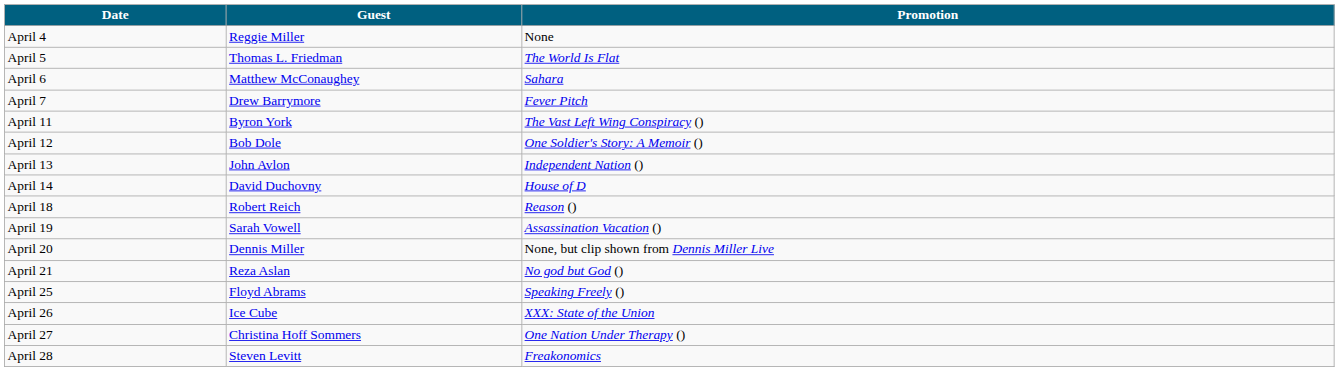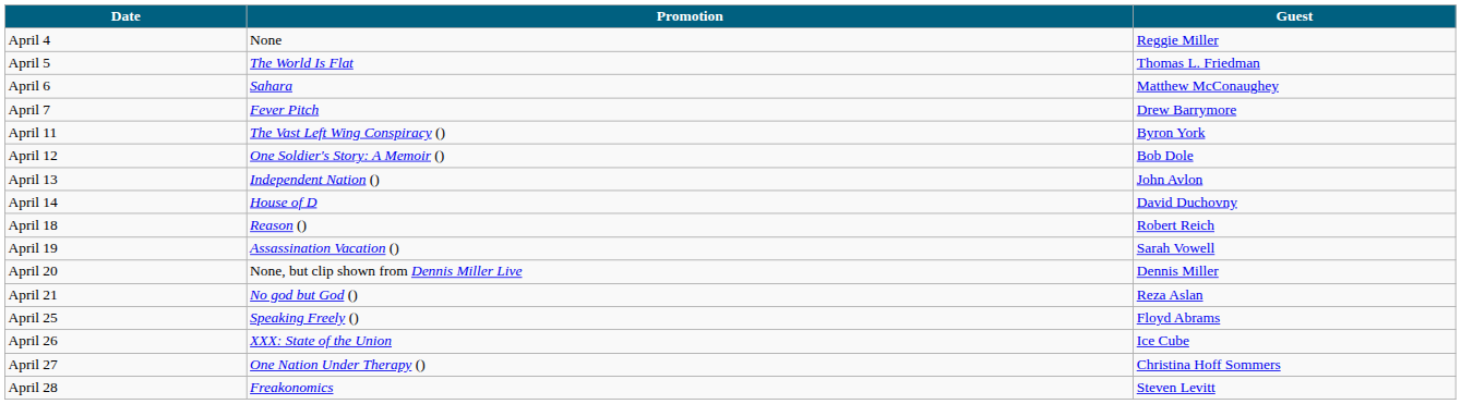 <table class="wikitable" width="100%">
 <tr bgcolor="#CCCCCC">
 <th width="15%" style="background:#006080; color:#FFFFFF">Date</th>
+<th width="55%" style="background:#006080; color:#FFFFFF">Promotion</th>
 <th width="20%" style="background:#006080; color:#FFFFFF">Guest</th>
-<th width="55%" style="background:#006080; color:#FFFFFF">Promotion</th>
 </tr>
 <tr>
 <td>April 4</td>
+<td>None</td>
 <td><a href='#'>Reggie Miller</a></td>
-<td>None</td>
 </tr>
 <tr>
 <td>April 5</td>
+<td><em><a href='#'>The World Is Flat</a></em></td>
 <td><a href='#'>Thomas L. Friedman</a></td>
-<td><em><a href='#'>The World Is Flat</a></em></td>
 </tr>
 <tr>
 <td>April 6</td>
+<td><em><a href='#'>Sahara</a></em></td>
 <td><a href='#'>Matthew McConaughey</a></td>
-<td><em><a href='#'>Sahara</a></em></td>
 </tr>
 <tr>
 <td>April 7</td>
+<td><em><a href='#'>Fever Pitch</a></em></td>
 <td><a href='#'>Drew Barrymore</a></td>
-<td><em><a href='#'>Fever Pitch</a></em></td>
 </tr>
 <tr>
 <td>April 11</td>
+<td><em><a href='#'>The Vast Left Wing Conspiracy</a></em> ()</td>
 <td><a href='#'>Byron York</a></td>
-<td><em><a href='#'>The Vast Left Wing Conspiracy</a></em> ()</td>
 </tr>
 <tr>
 <td>April 12</td>
+<td><em><a href='#'>One Soldier's Story: A Memoir</a></em> ()</td>
 <td><a href='#'>Bob Dole</a></td>
-<td><em><a href='#'>One Soldier's Story: A Memoir</a></em> ()</td>
 </tr>
 <tr>
 <td>April 13</td>
+<td><em><a href='#'>Independent Nation</a></em> ()</td>
 <td><a href='#'>John Avlon</a></td>
-<td><em><a href='#'>Independent Nation</a></em> ()</td>
 </tr>
 <tr>
 <td>April 14</td>
+<td><em><a href='#'>House of D</a></em></td>
 <td><a href='#'>David Duchovny</a></td>
-<td><em><a href='#'>House of D</a></em></td>
 </tr>
 <tr>
 <td>April 18</td>
+<td><em><a href='#'>Reason</a></em> ()</td>
 <td><a href='#'>Robert Reich</a></td>
-<td><em><a href='#'>Reason</a></em> ()</td>
 </tr>
 <tr>
 <td>April 19</td>
+<td><em><a href='#'>Assassination Vacation</a></em> ()</td>
 <td><a href='#'>Sarah Vowell</a></td>
-<td><em><a href='#'>Assassination Vacation</a></em> ()</td>
 </tr>
 <tr>
 <td>April 20</td>
+<td>None, but clip shown from <em><a href='#'>Dennis Miller Live</a></em></td>
 <td><a href='#'>Dennis Miller</a></td>
-<td>None, but clip shown from <em><a href='#'>Dennis Miller Live</a></em></td>
 </tr>
 <tr>
 <td>April 21</td>
+<td><em><a href='#'>No god but God</a></em> ()</td>
 <td><a href='#'>Reza Aslan</a></td>
-<td><em><a href='#'>No god but God</a></em> ()</td>
 </tr>
 <tr>
 <td>April 25</td>
+<td><em><a href='#'>Speaking Freely</a></em> ()</td>
 <td><a href='#'>Floyd Abrams</a></td>
-<td><em><a href='#'>Speaking Freely</a></em> ()</td>
 </tr>
 <tr>
 <td>April 26</td>
+<td><em><a href='#'>XXX: State of the Union</a></em></td>
 <td><a href='#'>Ice Cube</a></td>
-<td><em><a href='#'>XXX: State of the Union</a></em></td>
 </tr>
 <tr>
 <td>April 27</td>
+<td><em><a href='#'>One Nation Under Therapy</a></em> ()</td>
 <td><a href='#'>Christina Hoff Sommers</a></td>
-<td><em><a href='#'>One Nation Under Therapy</a></em> ()</td>
 </tr>
 <tr>
 <td>April 28</td>
+<td><em><a href='#'>Freakonomics</a></em></td>
 <td><a href='#'>Steven Levitt</a></td>
-<td><em><a href='#'>Freakonomics</a></em></td>
 </tr>
 </table>
